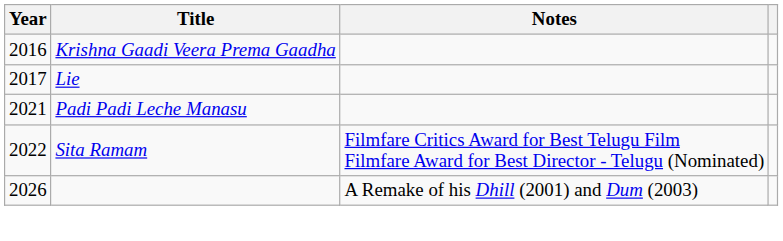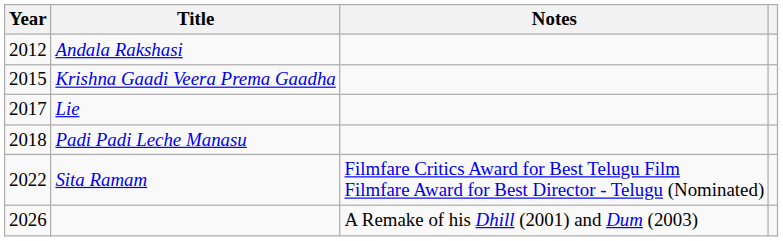 <table class="wikitable sortable">
 <tr>
 <th>Year</th>
 <th>Title</th>
 <th>Notes</th>
 <th class="unsortable"></th>
 </tr>
 <tr>
-<td>2016</td>
+<td>2012</td>
+<td><em><a href='#'>Andala Rakshasi</a></em></td>
+<td></td>
+<td></td>
+</tr>
+<tr>
+<td>2015</td>
 <td><em><a href='#'>Krishna Gaadi Veera Prema Gaadha</a></em></td>
 <td></td>
 <td></td>
 </tr>
 <tr>
 <td>2017</td>
 <td><a href='#'><em>Lie</em></a></td>
 <td></td>
 <td></td>
 </tr>
 <tr>
-<td>2021</td>
+<td>2018</td>
 <td><em><a href='#'>Padi Padi Leche Manasu</a></em></td>
 <td></td>
 <td><br></td>
 </tr>
 <tr>
 <td>2022</td>
 <td><em><a href='#'>Sita Ramam</a></em></td>
 <td><a href='#'>Filmfare Critics Award for Best Telugu Film</a><br><a href='#'>Filmfare Award for Best Director - Telugu</a> (Nominated)</td>
 <td></td>
 </tr>
 <tr>
 <td>2026</td>
 <td></td>
 <td>A Remake of his <em><a href='#'>Dhill</a></em> (2001) and <em><a href='#'>Dum</a></em> (2003)</td>
 <td></td>
 </tr>
 </table>
